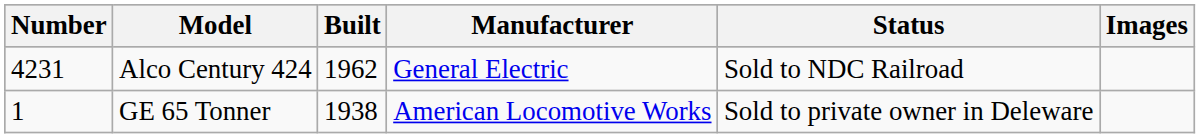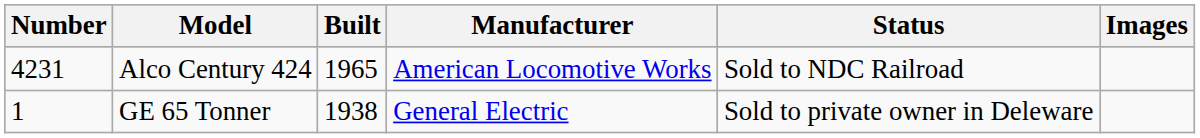 <table class="wikitable">
 <tr>
 <th>Number</th>
 <th>Model</th>
 <th>Built</th>
 <th>Manufacturer</th>
 <th>Status</th>
 <th>Images</th>
 </tr>
 <tr>
 <td>4231</td>
 <td>Alco Century 424</td>
-<td>1962</td>
-<td><a href='#'>General Electric</a></td>
+<td>1965</td>
+<td><a href='#'>American Locomotive Works</a></td>
 <td>Sold to NDC Railroad</td>
 <td></td>
 </tr>
 <tr>
 <td>1</td>
 <td>GE 65 Tonner</td>
 <td>1938</td>
-<td><a href='#'>American Locomotive Works</a></td>
+<td><a href='#'>General Electric</a></td>
 <td>Sold to private owner in Deleware</td>
 <td></td>
 </tr>
 </table>
